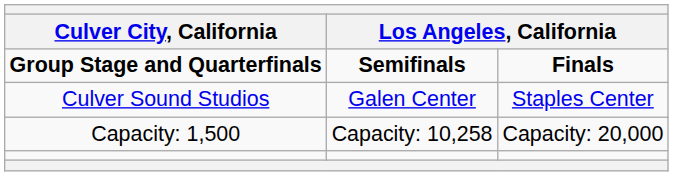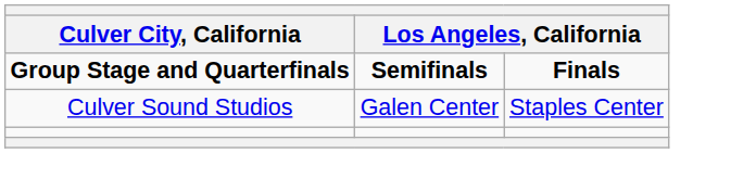 <table class="wikitable" style="text-align:center">
 <tr>
 <th colspan="3"></th>
 </tr>
 <tr>
 <th><a href='#'>Culver City</a>, California</th>
 <th colspan="2"><a href='#'>Los Angeles</a>, California</th>
 </tr>
 <tr>
 <td><strong>Group Stage and Quarterfinals</strong></td>
 <td><strong>Semifinals</strong></td>
 <td><strong>Finals</strong></td>
 </tr>
 <tr>
 <td><a href='#'>Culver Sound Studios</a></td>
 <td><a href='#'>Galen Center</a></td>
 <td><a href='#'>Staples Center</a></td>
 </tr>
 <tr>
-<td>Capacity: 1,500</td>
-<td>Capacity: 10,258</td>
-<td>Capacity: 20,000</td>
-</tr>
-<tr>
 <td></td>
 <td></td>
 <td></td>
 </tr>
 <tr>
 <th colspan="3"></th>
 </tr>
 </table>
